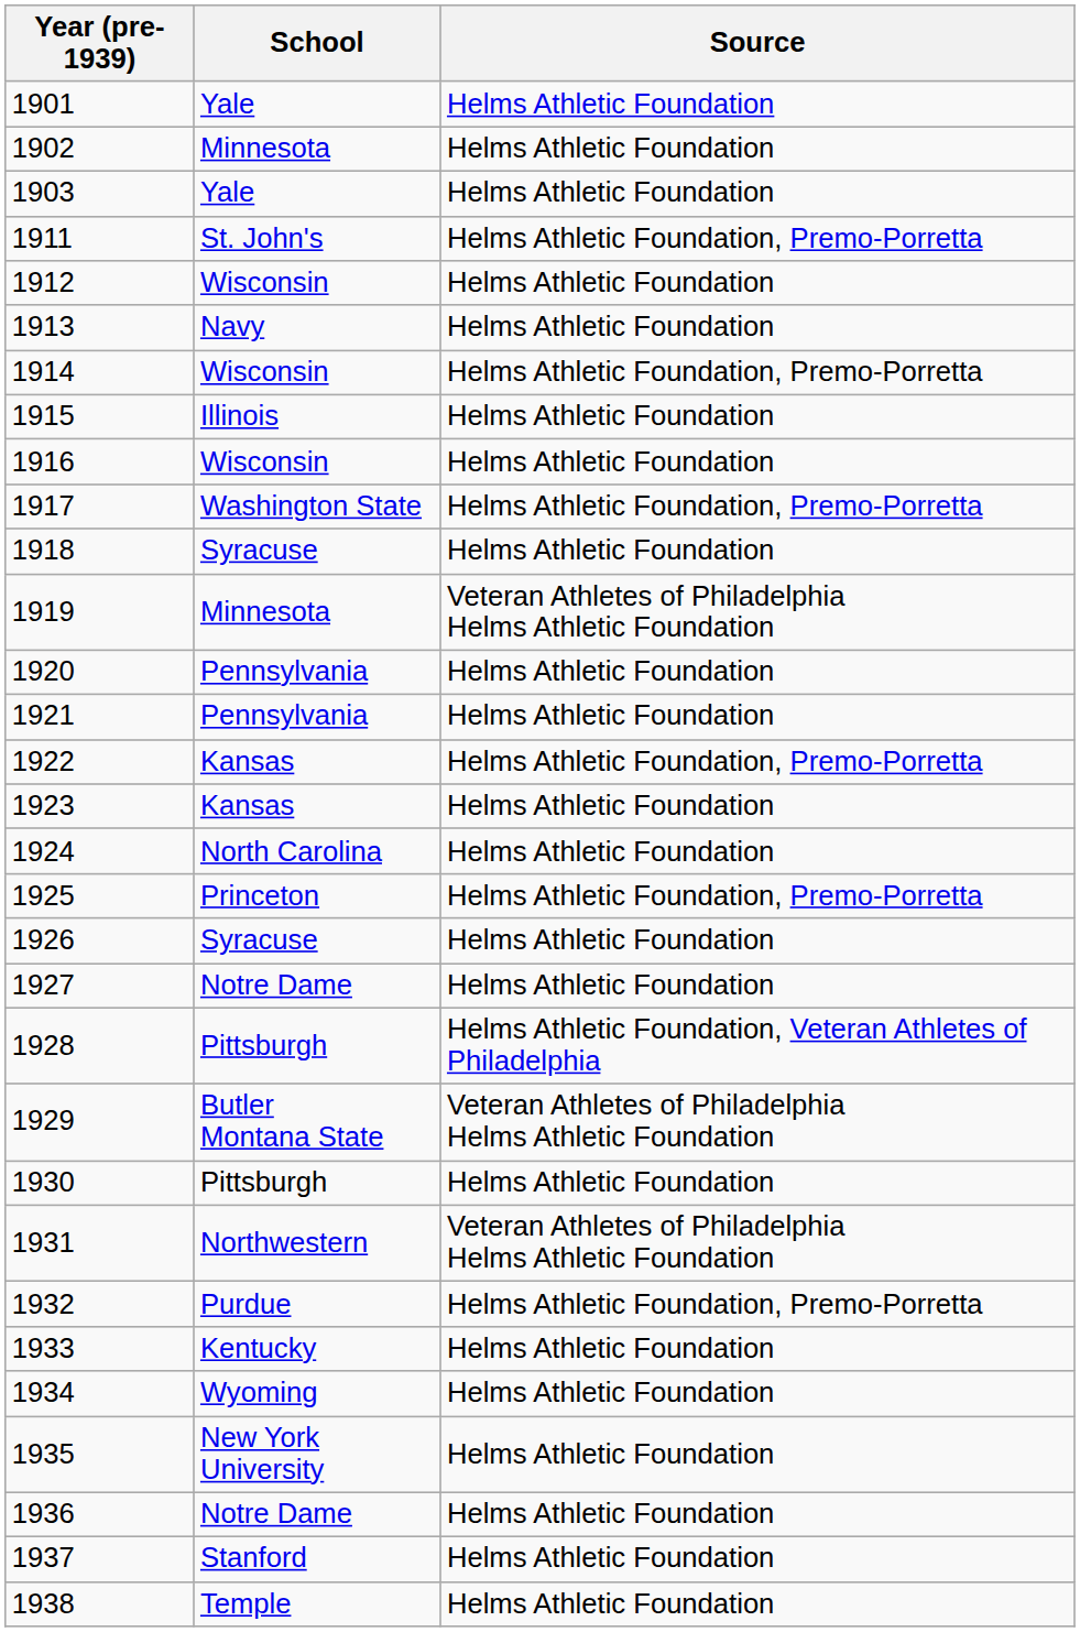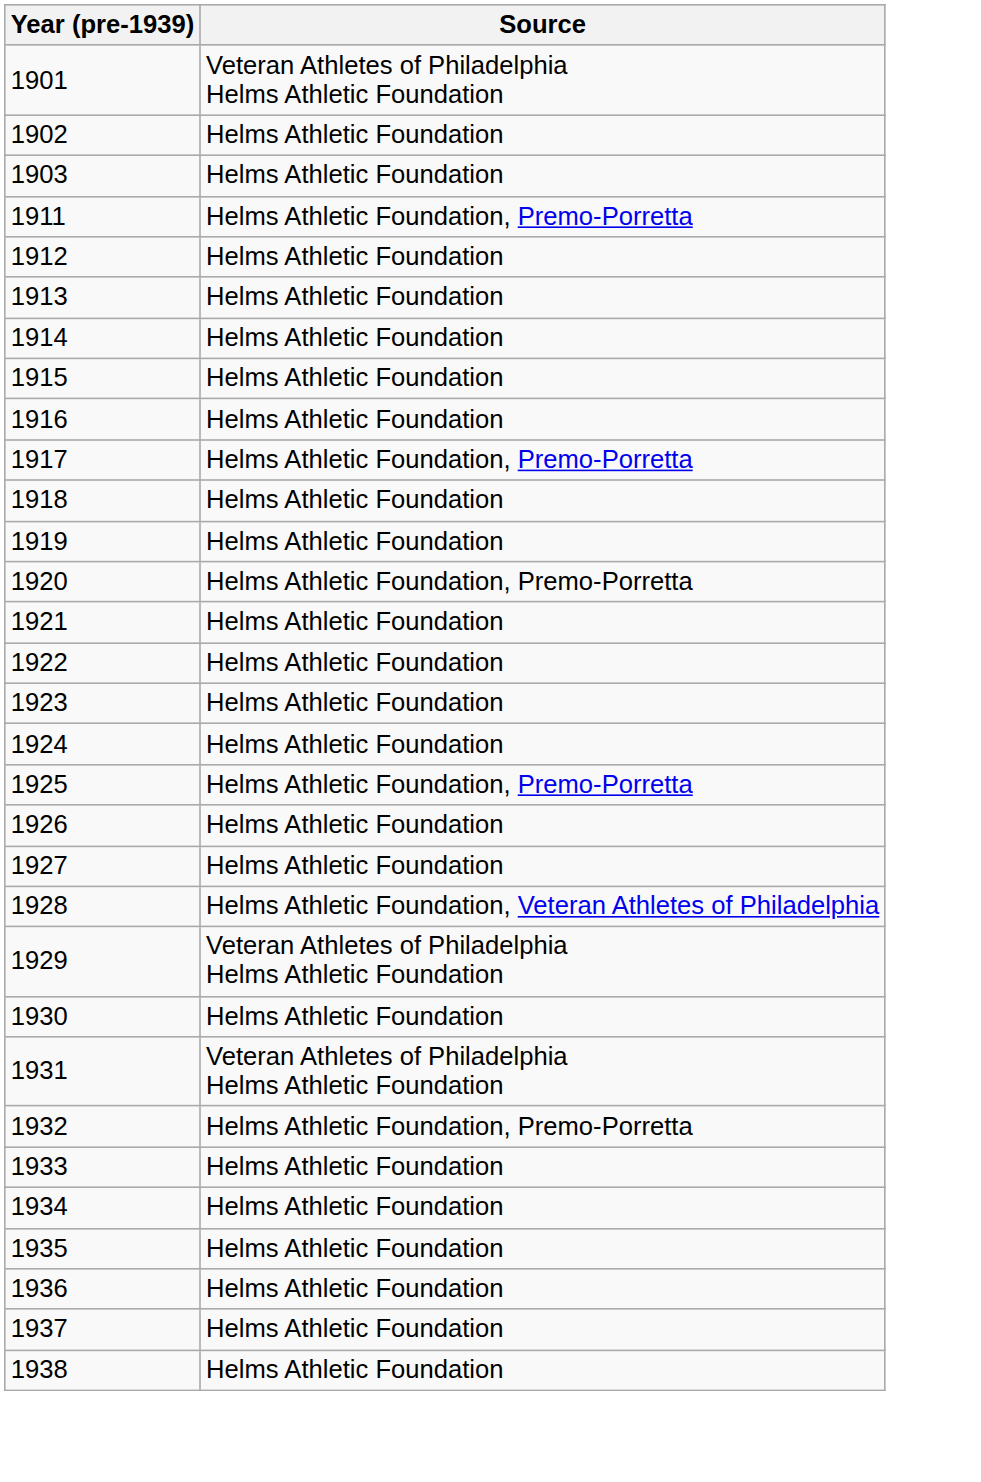 <table class="wikitable">
 <tr>
 <th>Year (pre-1939)</th>
-<th>School</th>
 <th>Source</th>
 </tr>
 <tr>
 <td>1901</td>
-<td><a href='#'>Yale</a></td>
-<td><a href='#'>Helms Athletic Foundation</a></td>
+<td>Veteran Athletes of Philadelphia<br>Helms Athletic Foundation</td>
 </tr>
 <tr>
 <td>1902</td>
-<td><a href='#'>Minnesota</a></td>
 <td>Helms Athletic Foundation</td>
 </tr>
 <tr>
 <td>1903</td>
-<td><a href='#'>Yale</a></td>
 <td>Helms Athletic Foundation</td>
 </tr>
 <tr>
 <td>1911</td>
-<td><a href='#'>St. John's</a></td>
 <td>Helms Athletic Foundation, <a href='#'>Premo-Porretta</a></td>
 </tr>
 <tr>
 <td>1912</td>
-<td><a href='#'>Wisconsin</a></td>
 <td>Helms Athletic Foundation</td>
 </tr>
 <tr>
 <td>1913</td>
-<td><a href='#'>Navy</a></td>
 <td>Helms Athletic Foundation</td>
 </tr>
 <tr>
 <td>1914</td>
-<td><a href='#'>Wisconsin</a></td>
-<td>Helms Athletic Foundation, Premo-Porretta</td>
+<td>Helms Athletic Foundation</td>
 </tr>
 <tr>
 <td>1915</td>
-<td><a href='#'>Illinois</a></td>
 <td>Helms Athletic Foundation</td>
 </tr>
 <tr>
 <td>1916</td>
-<td><a href='#'>Wisconsin</a></td>
 <td>Helms Athletic Foundation</td>
 </tr>
 <tr>
 <td>1917</td>
-<td><a href='#'>Washington State</a></td>
 <td>Helms Athletic Foundation, <a href='#'>Premo-Porretta</a></td>
 </tr>
 <tr>
 <td>1918</td>
-<td><a href='#'>Syracuse</a></td>
 <td>Helms Athletic Foundation</td>
 </tr>
 <tr>
 <td>1919</td>
-<td><a href='#'>Minnesota</a></td>
-<td>Veteran Athletes of Philadelphia<br>Helms Athletic Foundation</td>
+<td>Helms Athletic Foundation</td>
 </tr>
 <tr>
 <td>1920</td>
-<td><a href='#'>Pennsylvania</a></td>
-<td>Helms Athletic Foundation</td>
+<td>Helms Athletic Foundation, Premo-Porretta</td>
 </tr>
 <tr>
 <td>1921</td>
-<td><a href='#'>Pennsylvania</a></td>
 <td>Helms Athletic Foundation</td>
 </tr>
 <tr>
 <td>1922</td>
-<td><a href='#'>Kansas</a></td>
-<td>Helms Athletic Foundation, <a href='#'>Premo-Porretta</a></td>
+<td>Helms Athletic Foundation</td>
 </tr>
 <tr>
 <td>1923</td>
-<td><a href='#'>Kansas</a></td>
 <td>Helms Athletic Foundation</td>
 </tr>
 <tr>
 <td>1924</td>
-<td><a href='#'>North Carolina</a></td>
 <td>Helms Athletic Foundation</td>
 </tr>
 <tr>
 <td>1925</td>
-<td><a href='#'>Princeton</a></td>
 <td>Helms Athletic Foundation, <a href='#'>Premo-Porretta</a></td>
 </tr>
 <tr>
 <td>1926</td>
-<td><a href='#'>Syracuse</a></td>
 <td>Helms Athletic Foundation</td>
 </tr>
 <tr>
 <td>1927</td>
-<td><a href='#'>Notre Dame</a></td>
 <td>Helms Athletic Foundation</td>
 </tr>
 <tr>
 <td>1928</td>
-<td><a href='#'>Pittsburgh</a></td>
 <td>Helms Athletic Foundation, <a href='#'>Veteran Athletes of Philadelphia</a></td>
 </tr>
 <tr>
 <td>1929</td>
-<td><a href='#'>Butler</a><br><a href='#'>Montana State</a></td>
 <td>Veteran Athletes of Philadelphia<br>Helms Athletic Foundation</td>
 </tr>
 <tr>
 <td>1930</td>
-<td>Pittsburgh</td>
 <td>Helms Athletic Foundation</td>
 </tr>
 <tr>
 <td>1931</td>
-<td><a href='#'>Northwestern</a></td>
 <td>Veteran Athletes of Philadelphia<br>Helms Athletic Foundation</td>
 </tr>
 <tr>
 <td>1932</td>
-<td><a href='#'>Purdue</a></td>
 <td>Helms Athletic Foundation, Premo-Porretta</td>
 </tr>
 <tr>
 <td>1933</td>
-<td><a href='#'>Kentucky</a></td>
 <td>Helms Athletic Foundation</td>
 </tr>
 <tr>
 <td>1934</td>
-<td><a href='#'>Wyoming</a></td>
 <td>Helms Athletic Foundation</td>
 </tr>
 <tr>
 <td>1935</td>
-<td><a href='#'>New York University</a></td>
 <td>Helms Athletic Foundation</td>
 </tr>
 <tr>
 <td>1936</td>
-<td><a href='#'>Notre Dame</a></td>
 <td>Helms Athletic Foundation</td>
 </tr>
 <tr>
 <td>1937</td>
-<td><a href='#'>Stanford</a></td>
 <td>Helms Athletic Foundation</td>
 </tr>
 <tr>
 <td>1938</td>
-<td><a href='#'>Temple</a></td>
 <td>Helms Athletic Foundation</td>
 </tr>
 </table>
